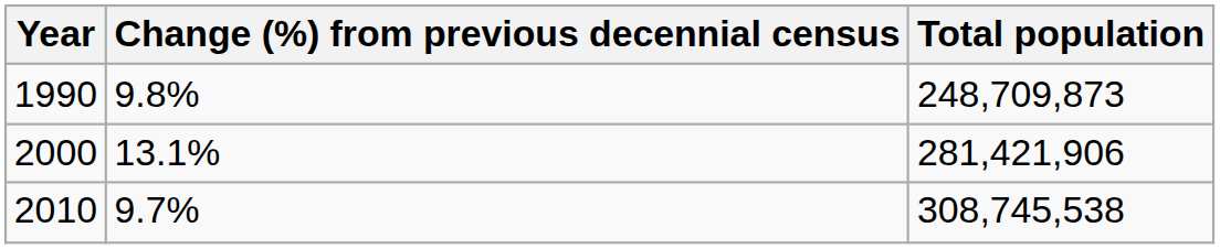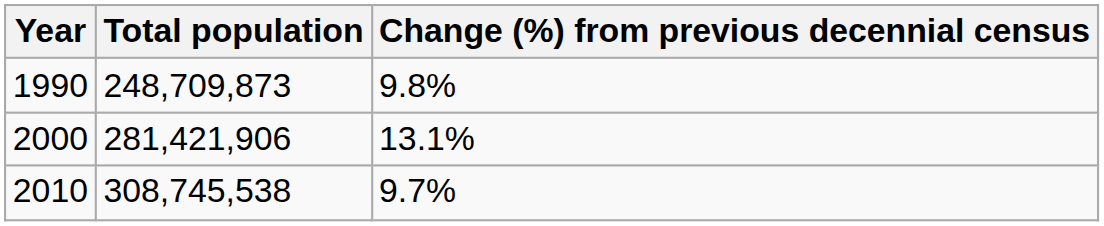 <table class="wikitable">
 <tr>
 <th>Year</th>
+<th>Total population</th>
 <th>Change (%) from previous decennial census</th>
-<th>Total population</th>
 </tr>
 <tr>
 <td>1990</td>
+<td>248,709,873</td>
 <td>9.8%</td>
-<td>248,709,873</td>
 </tr>
 <tr>
 <td>2000</td>
+<td>281,421,906</td>
 <td>13.1%</td>
-<td>281,421,906</td>
 </tr>
 <tr>
 <td>2010</td>
+<td>308,745,538</td>
 <td>9.7%</td>
-<td>308,745,538</td>
 </tr>
 </table>
